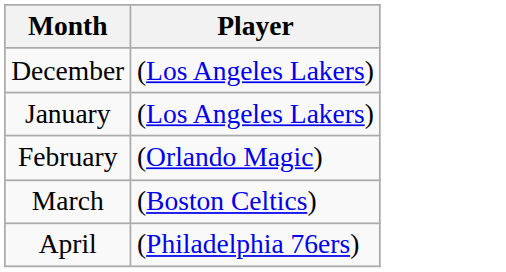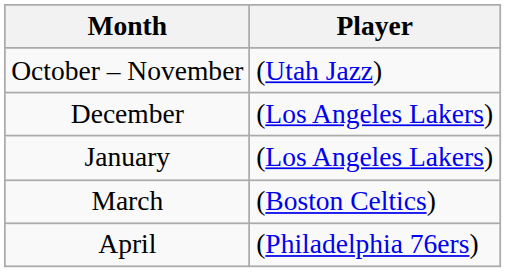 <table class="wikitable sortable">
 <tr>
 <th>Month</th>
 <th>Player</th>
+</tr>
+<tr>
+<td align=center>October – November</td>
+<td> (<a href='#'>Utah Jazz</a>)</td>
 </tr>
 <tr>
 <td align=center>December</td>
 <td> (<a href='#'>Los Angeles Lakers</a>)</td>
 </tr>
 <tr>
 <td align=center>January</td>
 <td> (<a href='#'>Los Angeles Lakers</a>)</td>
 </tr>
 <tr>
-<td align=center>February</td>
-<td> (<a href='#'>Orlando Magic</a>)</td>
-</tr>
-<tr>
 <td align=center>March</td>
 <td> (<a href='#'>Boston Celtics</a>)</td>
 </tr>
 <tr>
 <td align=center>April</td>
 <td> (<a href='#'>Philadelphia 76ers</a>)</td>
 </tr>
 </table>
